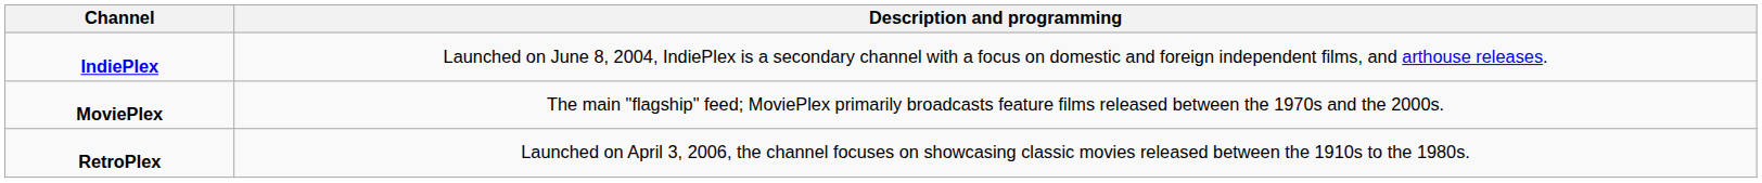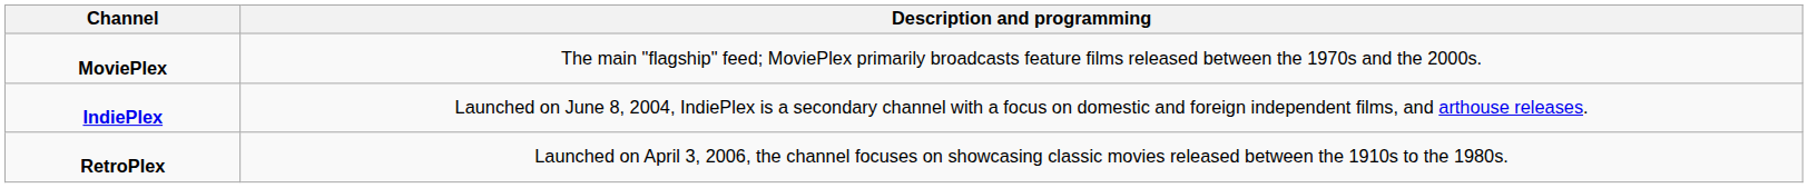 <table class="wikitable" style="text-align: center;" width="100%">
 <tr>
 <th>Channel</th>
 <th>Description and programming</th>
 </tr>
 <tr>
+<td align="center" width="200pt"><br><strong>MoviePlex</strong></td>
+<td>The main "flagship" feed; MoviePlex primarily broadcasts feature films released between the 1970s and the 2000s.</td>
+</tr>
+<tr>
 <td align="center" width="200pt"><br><strong><a href='#'>IndiePlex</a></strong></td>
 <td>Launched on June 8, 2004, IndiePlex is a secondary channel with a focus on domestic and foreign independent films, and <a href='#'>arthouse releases</a>.</td>
-</tr>
-<tr>
-<td align="center" width="200pt"><br><strong>MoviePlex</strong></td>
-<td>The main "flagship" feed; MoviePlex primarily broadcasts feature films released between the 1970s and the 2000s.</td>
 </tr>
 <tr>
 <td align="center" width="200pt"><br><strong>RetroPlex</strong></td>
 <td>Launched on April 3, 2006, the channel focuses on showcasing classic movies released between the 1910s to the 1980s.</td>
 </tr>
 </table>
